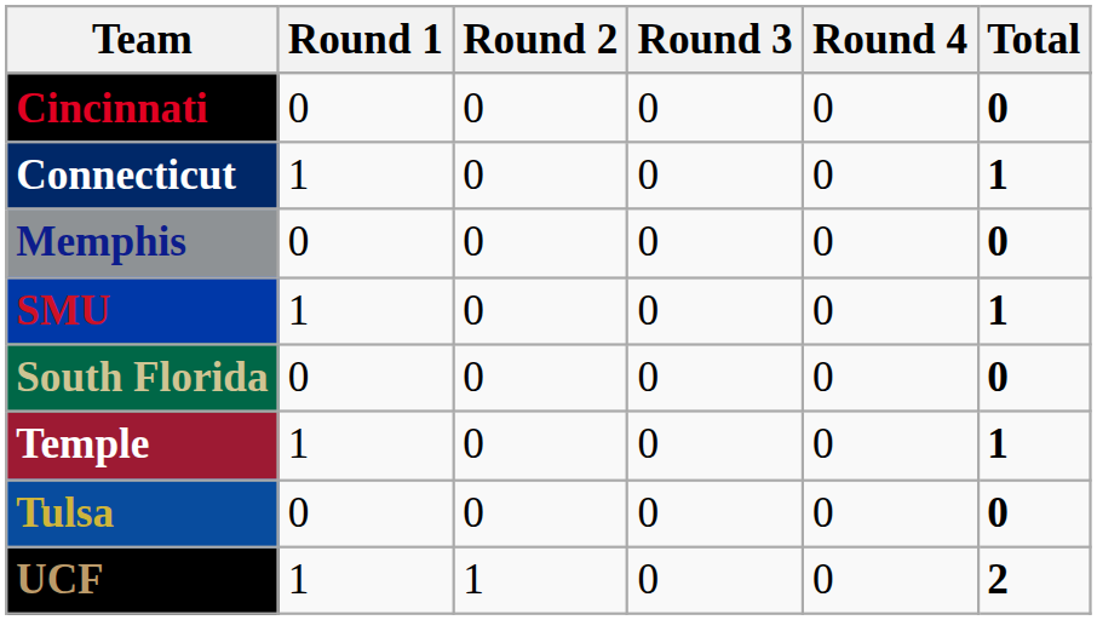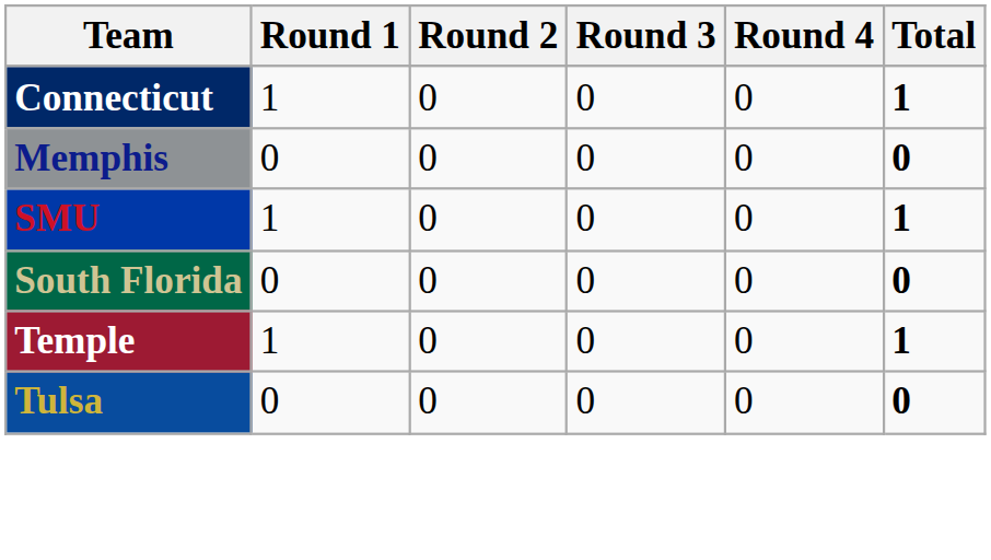 <table class="wikitable sortable">
 <tr>
 <th>Team</th>
 <th>Round 1</th>
 <th>Round 2</th>
 <th>Round 3</th>
 <th>Round 4</th>
 <th>Total</th>
 </tr>
 <tr>
-</tr>
-<tr>
-<td style="background:#000000; color:#e00122;"><strong>Cincinnati</strong></td>
-<td>0</td>
-<td>0</td>
-<td>0</td>
-<td>0</td>
-<td><strong>0</strong></td>
 </tr>
 <tr>
 <td style="background:#002868; color:white;"><strong>Connecticut</strong></td>
 <td>1</td>
 <td>0</td>
 <td>0</td>
 <td>0</td>
 <td><strong>1</strong></td>
 </tr>
 <tr>
 <td style="background:#8E9295; color:#0C1C8C;"><strong>Memphis</strong></td>
 <td>0</td>
 <td>0</td>
 <td>0</td>
 <td>0</td>
 <td><strong>0</strong></td>
 </tr>
 <tr>
 <td style="background:#0038A8; color:#CE1126;"><strong>SMU</strong></td>
 <td>1</td>
 <td>0</td>
 <td>0</td>
 <td>0</td>
 <td><strong>1</strong></td>
 </tr>
 <tr>
 <td style="background:#006747; color:#CFC493;"><strong>South Florida</strong></td>
 <td>0</td>
 <td>0</td>
 <td>0</td>
 <td>0</td>
 <td><strong>0</strong></td>
 </tr>
 <tr>
 <td style="background:#9D1A33; color:white;"><strong>Temple</strong></td>
 <td>1</td>
 <td>0</td>
 <td>0</td>
 <td>0</td>
 <td><strong>1</strong></td>
 </tr>
 <tr>
 <td style="background:#084c9e; color:#CFB53B;"><strong>Tulsa</strong></td>
 <td>0</td>
 <td>0</td>
 <td>0</td>
 <td>0</td>
 <td><strong>0</strong></td>
 </tr>
-<tr>
-<td style="background:#000000; color:#BC9B6A;"><strong>UCF</strong></td>
-<td>1</td>
-<td>1</td>
-<td>0</td>
-<td>0</td>
-<td><strong>2</strong></td>
-</tr>
 </table>
